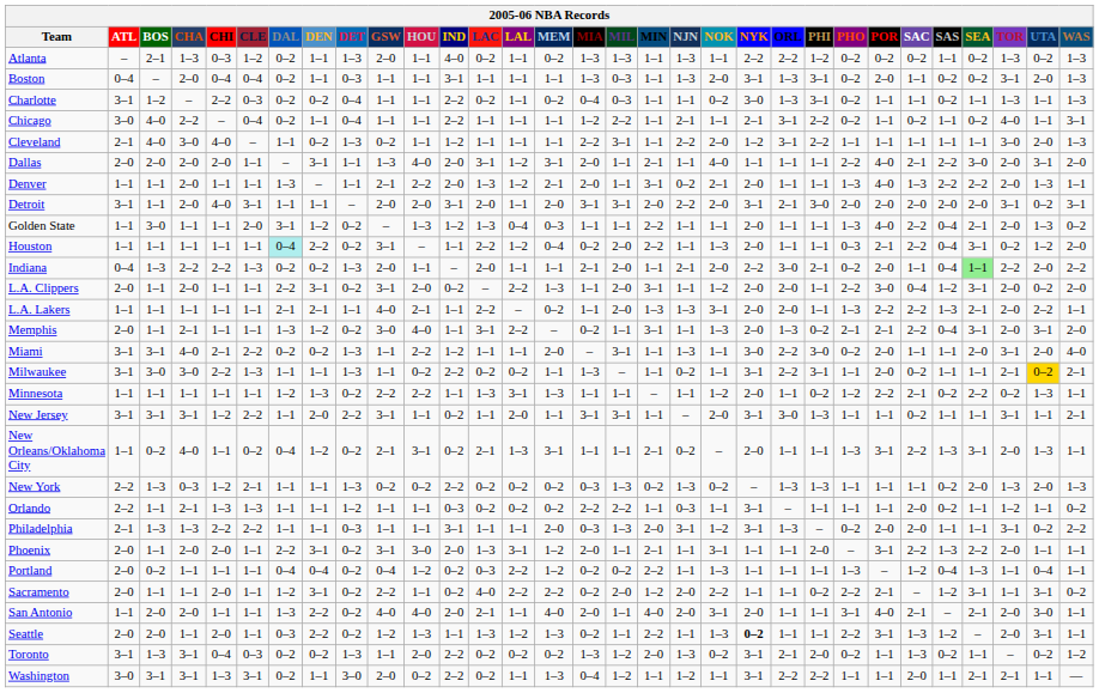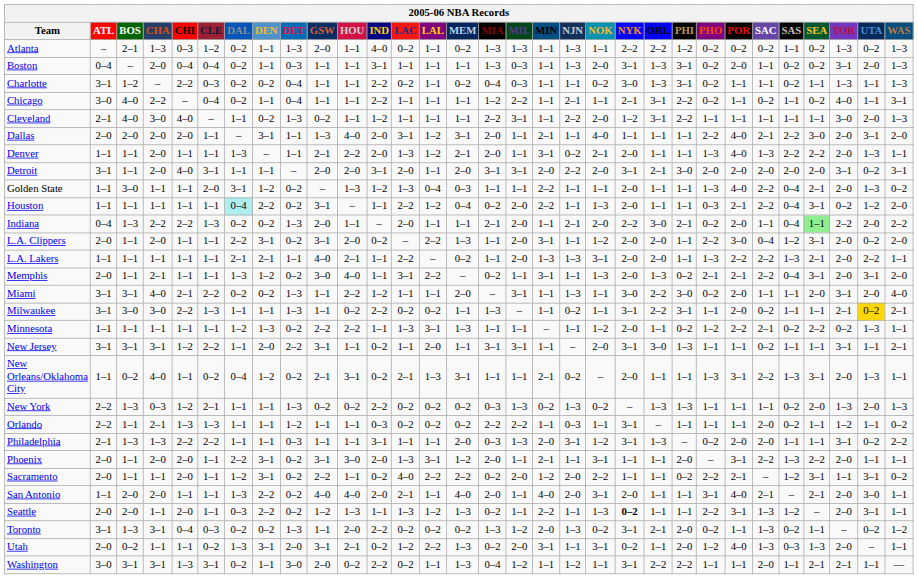 <table class="wikitable mw-collapsible mw-collapsed" style="font-size:86%; text-align:center;">
 <tr>
 <th colspan=31>2005-06 NBA Records</th>
 </tr>
 <tr>
 <th width=100>Team</th>
 <th style="background:#FF0000;color:#FFFFFF;width=35">ATL</th>
 <th style="background:#006400;color:#FFFFFF;width=35">BOS</th>
 <th style="background:#253E6A;color:#DF5106;width=35">CHA</th>
 <th style="background:#FF0000;color:#000000;width=35">CHI</th>
 <th style="background:#9F1F32;color:#001D43;width=35">CLE</th>
 <th style="background:#0055BA;color:#898D8F;width=35">DAL</th>
 <th style="background:#4C92CC;color:#FDB827;width=35">DEN</th>
 <th style="background:#006BB7;color:#ED164B;width=35">DET</th>
 <th style="background:#072E63;color:#DC5A34;width=35">GSW</th>
 <th style="background:#D31145;color:#CBD4D8;width=35">HOU</th>
 <th style="background:#000080;color:#FFD700;width=35">IND</th>
 <th style="background:#F9160D;color:#1A2E8B;width=35">LAC</th>
 <th style="background:#800080;color:#FFD700;width=35">LAL</th>
 <th style="background:#00265B;color:#BAD1EB;width=35">MEM</th>
 <th style="background:#000000;color:#8B0000;width=35">MIA</th>
 <th style="background:#00471B;color:#5C378A;width=35">MIL</th>
 <th style="background:#044D80;color:#000000;width=35">MIN</th>
 <th style="background:#12305B;color:#C4CED4;width=35">NJN</th>
 <th style="background:#0093B1;color:#FDB827;width=35">NOK</th>
 <th style="background:#0000FF;color:#FF8C00;width=35">NYK</th>
 <th style="background:#0000FF;color:#000000;width=35">ORL</th>
 <th style="background:#000000;color:#BB9754;width=35">PHI</th>
 <th style="background:#800080;color:#FF4500;width=35">PHO</th>
 <th style="background:#000000;color:#FF0000;width=35">POR</th>
 <th style="background:#6846A8;color:#FFFFFF;width=35">SAC</th>
 <th style="background:#000000;color:#C0C0C0;width=35">SAS</th>
 <th style="background:#005831;color:#FFC322;width=35">SEA</th>
 <th style="background:#7436BF;color:#BE0F34;width=35">TOR</th>
 <th style="background:#042A5C;color:#4C8ECC;width=35">UTA</th>
 <th style="background:#044D7D;color:#BC7A44;width=35">WAS</th>
 </tr>
 <tr>
 <td style="text-align:left;"><a href='#'>Atlanta</a></td>
 <td>–</td>
 <td>2–1</td>
 <td>1–3</td>
 <td>0–3</td>
 <td>1–2</td>
 <td>0–2</td>
 <td>1–1</td>
 <td>1–3</td>
 <td>2–0</td>
 <td>1–1</td>
 <td>4–0</td>
 <td>0–2</td>
 <td>1–1</td>
 <td>0–2</td>
 <td>1–3</td>
 <td>1–3</td>
 <td>1–1</td>
 <td>1–3</td>
 <td>1–1</td>
 <td>2–2</td>
 <td>2–2</td>
 <td>1–2</td>
 <td>0–2</td>
 <td>0–2</td>
 <td>0–2</td>
 <td>1–1</td>
 <td>0–2</td>
 <td>1–3</td>
 <td>0–2</td>
 <td>1–3</td>
 </tr>
 <tr>
 <td style="text-align:left;"><a href='#'>Boston</a></td>
 <td>0–4</td>
 <td>–</td>
 <td>2–0</td>
 <td>0–4</td>
 <td>0–4</td>
 <td>0–2</td>
 <td>1–1</td>
 <td>0–3</td>
 <td>1–1</td>
 <td>1–1</td>
 <td>3–1</td>
 <td>1–1</td>
 <td>1–1</td>
 <td>1–1</td>
 <td>1–3</td>
 <td>0–3</td>
 <td>1–1</td>
 <td>1–3</td>
 <td>2–0</td>
 <td>3–1</td>
 <td>1–3</td>
 <td>3–1</td>
 <td>0–2</td>
 <td>2–0</td>
 <td>1–1</td>
 <td>0–2</td>
 <td>0–2</td>
 <td>3–1</td>
 <td>2–0</td>
 <td>1–3</td>
 </tr>
 <tr>
 <td style="text-align:left;"><a href='#'>Charlotte</a></td>
 <td>3–1</td>
 <td>1–2</td>
 <td>–</td>
 <td>2–2</td>
 <td>0–3</td>
 <td>0–2</td>
 <td>0–2</td>
 <td>0–4</td>
 <td>1–1</td>
 <td>1–1</td>
 <td>2–2</td>
 <td>0–2</td>
 <td>1–1</td>
 <td>0–2</td>
 <td>0–4</td>
 <td>0–3</td>
 <td>1–1</td>
 <td>1–1</td>
 <td>0–2</td>
 <td>3–0</td>
 <td>1–3</td>
 <td>3–1</td>
 <td>0–2</td>
 <td>1–1</td>
 <td>1–1</td>
 <td>0–2</td>
 <td>1–1</td>
 <td>1–3</td>
 <td>1–1</td>
 <td>1–3</td>
 </tr>
 <tr>
 <td style="text-align:left;"><a href='#'>Chicago</a></td>
 <td>3–0</td>
 <td>4–0</td>
 <td>2–2</td>
 <td>–</td>
 <td>0–4</td>
 <td>0–2</td>
 <td>1–1</td>
 <td>0–4</td>
 <td>1–1</td>
 <td>1–1</td>
 <td>2–2</td>
 <td>1–1</td>
 <td>1–1</td>
 <td>1–1</td>
 <td>1–2</td>
 <td>2–2</td>
 <td>1–1</td>
 <td>2–1</td>
 <td>1–1</td>
 <td>2–1</td>
 <td>3–1</td>
 <td>2–2</td>
 <td>0–2</td>
 <td>1–1</td>
 <td>0–2</td>
 <td>1–1</td>
 <td>0–2</td>
 <td>4–0</td>
 <td>1–1</td>
 <td>3–1</td>
 </tr>
 <tr>
 <td style="text-align:left;"><a href='#'>Cleveland</a></td>
 <td>2–1</td>
 <td>4–0</td>
 <td>3–0</td>
 <td>4–0</td>
 <td>–</td>
 <td>1–1</td>
 <td>0–2</td>
 <td>1–3</td>
 <td>0–2</td>
 <td>1–1</td>
 <td>1–2</td>
 <td>1–1</td>
 <td>1–1</td>
 <td>1–1</td>
 <td>2–2</td>
 <td>3–1</td>
 <td>1–1</td>
 <td>2–2</td>
 <td>2–0</td>
 <td>1–2</td>
 <td>3–1</td>
 <td>2–2</td>
 <td>1–1</td>
 <td>1–1</td>
 <td>1–1</td>
 <td>1–1</td>
 <td>1–1</td>
 <td>3–0</td>
 <td>2–0</td>
 <td>1–3</td>
 </tr>
 <tr>
 <td style="text-align:left;"><a href='#'>Dallas</a></td>
 <td>2–0</td>
 <td>2–0</td>
 <td>2–0</td>
 <td>2–0</td>
 <td>1–1</td>
 <td>–</td>
 <td>3–1</td>
 <td>1–1</td>
 <td>1–3</td>
 <td>4–0</td>
 <td>2–0</td>
 <td>3–1</td>
 <td>1–2</td>
 <td>3–1</td>
 <td>2–0</td>
 <td>1–1</td>
 <td>2–1</td>
 <td>1–1</td>
 <td>4–0</td>
 <td>1–1</td>
 <td>1–1</td>
 <td>1–1</td>
 <td>2–2</td>
 <td>4–0</td>
 <td>2–1</td>
 <td>2–2</td>
 <td>3–0</td>
 <td>2–0</td>
 <td>3–1</td>
 <td>2–0</td>
 </tr>
 <tr>
 <td style="text-align:left;"><a href='#'>Denver</a></td>
 <td>1–1</td>
 <td>1–1</td>
 <td>2–0</td>
 <td>1–1</td>
 <td>1–1</td>
 <td>1–3</td>
 <td>–</td>
 <td>1–1</td>
 <td>2–1</td>
 <td>2–2</td>
 <td>2–0</td>
 <td>1–3</td>
 <td>1–2</td>
 <td>2–1</td>
 <td>2–0</td>
 <td>1–1</td>
 <td>3–1</td>
 <td>0–2</td>
 <td>2–1</td>
 <td>2–0</td>
 <td>1–1</td>
 <td>1–1</td>
 <td>1–3</td>
 <td>4–0</td>
 <td>1–3</td>
 <td>2–2</td>
 <td>2–2</td>
 <td>2–0</td>
 <td>1–3</td>
 <td>1–1</td>
 </tr>
 <tr>
 <td style="text-align:left;"><a href='#'>Detroit</a></td>
 <td>3–1</td>
 <td>1–1</td>
 <td>2–0</td>
 <td>4–0</td>
 <td>3–1</td>
 <td>1–1</td>
 <td>1–1</td>
 <td>–</td>
 <td>2–0</td>
 <td>2–0</td>
 <td>3–1</td>
 <td>2–0</td>
 <td>1–1</td>
 <td>2–0</td>
 <td>3–1</td>
 <td>3–1</td>
 <td>2–0</td>
 <td>2–2</td>
 <td>2–0</td>
 <td>3–1</td>
 <td>2–1</td>
 <td>3–0</td>
 <td>2–0</td>
 <td>2–0</td>
 <td>2–0</td>
 <td>2–0</td>
 <td>2–0</td>
 <td>3–1</td>
 <td>0–2</td>
 <td>3–1</td>
 </tr>
 <tr>
 <td style="text-align:left;">Golden State</td>
 <td>1–1</td>
 <td>3–0</td>
 <td>1–1</td>
 <td>1–1</td>
 <td>2–0</td>
 <td>3–1</td>
 <td>1–2</td>
 <td>0–2</td>
 <td>–</td>
 <td>1–3</td>
 <td>1–2</td>
 <td>1–3</td>
 <td>0–4</td>
 <td>0–3</td>
 <td>1–1</td>
 <td>1–1</td>
 <td>2–2</td>
 <td>1–1</td>
 <td>1–1</td>
 <td>2–0</td>
 <td>1–1</td>
 <td>1–1</td>
 <td>1–3</td>
 <td>4–0</td>
 <td>2–2</td>
 <td>0–4</td>
 <td>2–1</td>
 <td>2–0</td>
 <td>1–3</td>
 <td>0–2</td>
 </tr>
 <tr>
 <td style="text-align:left;"><a href='#'>Houston</a></td>
 <td>1–1</td>
 <td>1–1</td>
 <td>1–1</td>
 <td>1–1</td>
 <td>1–1</td>
 <td style="background: paleturquoise;">0–4</td>
 <td>2–2</td>
 <td>0–2</td>
 <td>3–1</td>
 <td>–</td>
 <td>1–1</td>
 <td>2–2</td>
 <td>1–2</td>
 <td>0–4</td>
 <td>0–2</td>
 <td>2–0</td>
 <td>2–2</td>
 <td>1–1</td>
 <td>1–3</td>
 <td>2–0</td>
 <td>1–1</td>
 <td>1–1</td>
 <td>0–3</td>
 <td>2–1</td>
 <td>2–2</td>
 <td>0–4</td>
 <td>3–1</td>
 <td>0–2</td>
 <td>1–2</td>
 <td>2–0</td>
 </tr>
 <tr>
 <td style="text-align:left;"><a href='#'>Indiana</a></td>
 <td>0–4</td>
 <td>1–3</td>
 <td>2–2</td>
 <td>2–2</td>
 <td>1–3</td>
 <td>0–2</td>
 <td>0–2</td>
 <td>1–3</td>
 <td>2–0</td>
 <td>1–1</td>
 <td>–</td>
 <td>2–0</td>
 <td>1–1</td>
 <td>1–1</td>
 <td>2–1</td>
 <td>2–0</td>
 <td>1–1</td>
 <td>2–1</td>
 <td>2–0</td>
 <td>2–2</td>
 <td>3–0</td>
 <td>2–1</td>
 <td>0–2</td>
 <td>2–0</td>
 <td>1–1</td>
 <td>0–4</td>
 <td style="background: lightgreen;">1–1</td>
 <td>2–2</td>
 <td>2–0</td>
 <td>2–2</td>
 </tr>
 <tr>
 <td style="text-align:left;"><a href='#'>L.A. Clippers</a></td>
 <td>2–0</td>
 <td>1–1</td>
 <td>2–0</td>
 <td>1–1</td>
 <td>1–1</td>
 <td>2–2</td>
 <td>3–1</td>
 <td>0–2</td>
 <td>3–1</td>
 <td>2–0</td>
 <td>0–2</td>
 <td>–</td>
 <td>2–2</td>
 <td>1–3</td>
 <td>1–1</td>
 <td>2–0</td>
 <td>3–1</td>
 <td>1–1</td>
 <td>1–2</td>
 <td>2–0</td>
 <td>2–0</td>
 <td>1–1</td>
 <td>2–2</td>
 <td>3–0</td>
 <td>0–4</td>
 <td>1–2</td>
 <td>3–1</td>
 <td>2–0</td>
 <td>0–2</td>
 <td>2–0</td>
 </tr>
 <tr>
 <td style="text-align:left;"><a href='#'>L.A. Lakers</a></td>
 <td>1–1</td>
 <td>1–1</td>
 <td>1–1</td>
 <td>1–1</td>
 <td>1–1</td>
 <td>2–1</td>
 <td>2–1</td>
 <td>1–1</td>
 <td>4–0</td>
 <td>2–1</td>
 <td>1–1</td>
 <td>2–2</td>
 <td>–</td>
 <td>0–2</td>
 <td>1–1</td>
 <td>2–0</td>
 <td>1–3</td>
 <td>1–3</td>
 <td>3–1</td>
 <td>2–0</td>
 <td>2–0</td>
 <td>1–1</td>
 <td>1–3</td>
 <td>2–2</td>
 <td>2–2</td>
 <td>1–3</td>
 <td>2–1</td>
 <td>2–0</td>
 <td>2–2</td>
 <td>1–1</td>
 </tr>
 <tr>
 <td style="text-align:left;"><a href='#'>Memphis</a></td>
 <td>2–0</td>
 <td>1–1</td>
 <td>2–1</td>
 <td>1–1</td>
 <td>1–1</td>
 <td>1–3</td>
 <td>1–2</td>
 <td>0–2</td>
 <td>3–0</td>
 <td>4–0</td>
 <td>1–1</td>
 <td>3–1</td>
 <td>2–2</td>
 <td>–</td>
 <td>0–2</td>
 <td>1–1</td>
 <td>3–1</td>
 <td>1–1</td>
 <td>1–3</td>
 <td>2–0</td>
 <td>1–3</td>
 <td>0–2</td>
 <td>2–1</td>
 <td>2–1</td>
 <td>2–2</td>
 <td>0–4</td>
 <td>3–1</td>
 <td>2–0</td>
 <td>3–1</td>
 <td>2–0</td>
 </tr>
 <tr>
 <td style="text-align:left;"><a href='#'>Miami</a></td>
 <td>3–1</td>
 <td>3–1</td>
 <td>4–0</td>
 <td>2–1</td>
 <td>2–2</td>
 <td>0–2</td>
 <td>0–2</td>
 <td>1–3</td>
 <td>1–1</td>
 <td>2–2</td>
 <td>1–2</td>
 <td>1–1</td>
 <td>1–1</td>
 <td>2–0</td>
 <td>–</td>
 <td>3–1</td>
 <td>1–1</td>
 <td>1–3</td>
 <td>1–1</td>
 <td>3–0</td>
 <td>2–2</td>
 <td>3–0</td>
 <td>0–2</td>
 <td>2–0</td>
 <td>1–1</td>
 <td>1–1</td>
 <td>2–0</td>
 <td>3–1</td>
 <td>2–0</td>
 <td>4–0</td>
 </tr>
 <tr>
 <td style="text-align:left;"><a href='#'>Milwaukee</a></td>
 <td>3–1</td>
 <td>3–0</td>
 <td>3–0</td>
 <td>2–2</td>
 <td>1–3</td>
 <td>1–1</td>
 <td>1–1</td>
 <td>1–3</td>
 <td>1–1</td>
 <td>0–2</td>
 <td>2–2</td>
 <td>0–2</td>
 <td>0–2</td>
 <td>1–1</td>
 <td>1–3</td>
 <td>–</td>
 <td>1–1</td>
 <td>0–2</td>
 <td>1–1</td>
 <td>3–1</td>
 <td>2–2</td>
 <td>3–1</td>
 <td>1–1</td>
 <td>2–0</td>
 <td>0–2</td>
 <td>1–1</td>
 <td>1–1</td>
 <td>2–1</td>
 <td style="background: gold;">0–2</td>
 <td>2–1</td>
 </tr>
 <tr>
 <td style="text-align:left;"><a href='#'>Minnesota</a></td>
 <td>1–1</td>
 <td>1–1</td>
 <td>1–1</td>
 <td>1–1</td>
 <td>1–1</td>
 <td>1–2</td>
 <td>1–3</td>
 <td>0–2</td>
 <td>2–2</td>
 <td>2–2</td>
 <td>1–1</td>
 <td>1–3</td>
 <td>3–1</td>
 <td>1–3</td>
 <td>1–1</td>
 <td>1–1</td>
 <td>–</td>
 <td>1–1</td>
 <td>1–2</td>
 <td>2–0</td>
 <td>1–1</td>
 <td>0–2</td>
 <td>1–2</td>
 <td>2–2</td>
 <td>2–1</td>
 <td>0–2</td>
 <td>2–2</td>
 <td>0–2</td>
 <td>1–3</td>
 <td>1–1</td>
 </tr>
 <tr>
 <td style="text-align:left;"><a href='#'>New Jersey</a></td>
 <td>3–1</td>
 <td>3–1</td>
 <td>3–1</td>
 <td>1–2</td>
 <td>2–2</td>
 <td>1–1</td>
 <td>2–0</td>
 <td>2–2</td>
 <td>3–1</td>
 <td>1–1</td>
 <td>0–2</td>
 <td>1–1</td>
 <td>2–0</td>
 <td>1–1</td>
 <td>3–1</td>
 <td>3–1</td>
 <td>1–1</td>
 <td>–</td>
 <td>2–0</td>
 <td>3–1</td>
 <td>3–0</td>
 <td>1–3</td>
 <td>1–1</td>
 <td>1–1</td>
 <td>0–2</td>
 <td>1–1</td>
 <td>1–1</td>
 <td>3–1</td>
 <td>1–1</td>
 <td>2–1</td>
 </tr>
 <tr>
 <td style="text-align:left;"><a href='#'>New Orleans/Oklahoma City</a></td>
 <td>1–1</td>
 <td>0–2</td>
 <td>4–0</td>
 <td>1–1</td>
 <td>0–2</td>
 <td>0–4</td>
 <td>1–2</td>
 <td>0–2</td>
 <td>2–1</td>
 <td>3–1</td>
 <td>0–2</td>
 <td>2–1</td>
 <td>1–3</td>
 <td>3–1</td>
 <td>1–1</td>
 <td>1–1</td>
 <td>2–1</td>
 <td>0–2</td>
 <td>–</td>
 <td>2–0</td>
 <td>1–1</td>
 <td>1–1</td>
 <td>1–3</td>
 <td>3–1</td>
 <td>2–2</td>
 <td>1–3</td>
 <td>3–1</td>
 <td>2–0</td>
 <td>1–3</td>
 <td>1–1</td>
 </tr>
 <tr>
 <td style="text-align:left;"><a href='#'>New York</a></td>
 <td>2–2</td>
 <td>1–3</td>
 <td>0–3</td>
 <td>1–2</td>
 <td>2–1</td>
 <td>1–1</td>
 <td>1–1</td>
 <td>1–3</td>
 <td>0–2</td>
 <td>0–2</td>
 <td>2–2</td>
 <td>0–2</td>
 <td>0–2</td>
 <td>0–2</td>
 <td>0–3</td>
 <td>1–3</td>
 <td>0–2</td>
 <td>1–3</td>
 <td>0–2</td>
 <td>–</td>
 <td>1–3</td>
 <td>1–3</td>
 <td>1–1</td>
 <td>1–1</td>
 <td>1–1</td>
 <td>0–2</td>
 <td>2–0</td>
 <td>1–3</td>
 <td>2–0</td>
 <td>1–3</td>
 </tr>
 <tr>
 <td style="text-align:left;"><a href='#'>Orlando</a></td>
 <td>2–2</td>
 <td>1–1</td>
 <td>2–1</td>
 <td>1–3</td>
 <td>1–3</td>
 <td>1–1</td>
 <td>1–1</td>
 <td>1–2</td>
 <td>1–1</td>
 <td>1–1</td>
 <td>0–3</td>
 <td>0–2</td>
 <td>0–2</td>
 <td>0–2</td>
 <td>2–2</td>
 <td>2–2</td>
 <td>1–1</td>
 <td>0–3</td>
 <td>1–1</td>
 <td>3–1</td>
 <td>–</td>
 <td>1–1</td>
 <td>1–1</td>
 <td>1–1</td>
 <td>2–0</td>
 <td>0–2</td>
 <td>1–1</td>
 <td>1–2</td>
 <td>1–1</td>
 <td>0–2</td>
 </tr>
 <tr>
 <td style="text-align:left;"><a href='#'>Philadelphia</a></td>
 <td>2–1</td>
 <td>1–3</td>
 <td>1–3</td>
 <td>2–2</td>
 <td>2–2</td>
 <td>1–1</td>
 <td>1–1</td>
 <td>0–3</td>
 <td>1–1</td>
 <td>1–1</td>
 <td>3–1</td>
 <td>1–1</td>
 <td>1–1</td>
 <td>2–0</td>
 <td>0–3</td>
 <td>1–3</td>
 <td>2–0</td>
 <td>3–1</td>
 <td>1–2</td>
 <td>3–1</td>
 <td>1–3</td>
 <td>–</td>
 <td>0–2</td>
 <td>2–0</td>
 <td>2–0</td>
 <td>1–1</td>
 <td>1–1</td>
 <td>3–1</td>
 <td>0–2</td>
 <td>2–2</td>
 </tr>
 <tr>
 <td style="text-align:left;"><a href='#'>Phoenix</a></td>
 <td>2–0</td>
 <td>1–1</td>
 <td>2–0</td>
 <td>2–0</td>
 <td>1–1</td>
 <td>2–2</td>
 <td>3–1</td>
 <td>0–2</td>
 <td>3–1</td>
 <td>3–0</td>
 <td>2–0</td>
 <td>1–3</td>
 <td>3–1</td>
 <td>1–2</td>
 <td>2–0</td>
 <td>1–1</td>
 <td>2–1</td>
 <td>1–1</td>
 <td>3–1</td>
 <td>1–1</td>
 <td>1–1</td>
 <td>2–0</td>
 <td>–</td>
 <td>3–1</td>
 <td>2–2</td>
 <td>1–3</td>
 <td>2–2</td>
 <td>2–0</td>
 <td>1–1</td>
 <td>1–1</td>
 </tr>
 <tr>
-<td style="text-align:left;"><a href='#'>Portland</a></td>
-<td>2–0</td>
-<td>0–2</td>
-<td>1–1</td>
-<td>1–1</td>
-<td>1–1</td>
-<td>0–4</td>
-<td>0–4</td>
-<td>0–2</td>
-<td>0–4</td>
-<td>1–2</td>
-<td>0–2</td>
-<td>0–3</td>
-<td>2–2</td>
-<td>1–2</td>
-<td>0–2</td>
-<td>0–2</td>
-<td>2–2</td>
-<td>1–1</td>
-<td>1–3</td>
-<td>1–1</td>
-<td>1–1</td>
-<td>1–1</td>
-<td>1–3</td>
-<td>–</td>
-<td>1–2</td>
-<td>0–4</td>
-<td>1–3</td>
-<td>1–1</td>
-<td>0–4</td>
-<td>1–1</td>
-</tr>
-<tr>
 <td style="text-align:left;"><a href='#'>Sacramento</a></td>
 <td>2–0</td>
 <td>1–1</td>
 <td>1–1</td>
 <td>2–0</td>
 <td>1–1</td>
 <td>1–2</td>
 <td>3–1</td>
 <td>0–2</td>
 <td>2–2</td>
 <td>1–1</td>
 <td>0–2</td>
 <td>4–0</td>
 <td>2–2</td>
 <td>2–2</td>
 <td>0–2</td>
 <td>2–0</td>
 <td>1–2</td>
 <td>2–0</td>
 <td>2–2</td>
 <td>1–1</td>
 <td>1–1</td>
 <td>0–2</td>
 <td>2–2</td>
 <td>2–1</td>
 <td>–</td>
 <td>1–2</td>
 <td>3–1</td>
 <td>1–1</td>
 <td>3–1</td>
 <td>0–2</td>
 </tr>
 <tr>
 <td style="text-align:left;"><a href='#'>San Antonio</a></td>
 <td>1–1</td>
 <td>2–0</td>
 <td>2–0</td>
 <td>1–1</td>
 <td>1–1</td>
 <td>1–3</td>
 <td>2–2</td>
 <td>0–2</td>
 <td>4–0</td>
 <td>4–0</td>
 <td>2–0</td>
 <td>2–1</td>
 <td>1–1</td>
 <td>4–0</td>
 <td>2–0</td>
 <td>1–1</td>
 <td>4–0</td>
 <td>2–0</td>
 <td>3–1</td>
 <td>2–0</td>
 <td>1–1</td>
 <td>1–1</td>
 <td>3–1</td>
 <td>4–0</td>
 <td>2–1</td>
 <td>–</td>
 <td>2–1</td>
 <td>2–0</td>
 <td>3–0</td>
 <td>1–1</td>
 </tr>
 <tr>
 <td style="text-align:left;"><a href='#'>Seattle</a></td>
 <td>2–0</td>
 <td>2–0</td>
 <td>1–1</td>
 <td>2–0</td>
 <td>1–1</td>
 <td>0–3</td>
 <td>2–2</td>
 <td>0–2</td>
 <td>1–2</td>
 <td>1–3</td>
 <td>1–1</td>
 <td>1–3</td>
 <td>1–2</td>
 <td>1–3</td>
 <td>0–2</td>
 <td>1–1</td>
 <td>2–2</td>
 <td>1–1</td>
 <td>1–3</td>
 <td><strong>0–2</strong></td>
 <td>1–1</td>
 <td>1–1</td>
 <td>2–2</td>
 <td>3–1</td>
 <td>1–3</td>
 <td>1–2</td>
 <td>–</td>
 <td>2–0</td>
 <td>3–1</td>
 <td>1–1</td>
 </tr>
 <tr>
 <td style="text-align:left;"><a href='#'>Toronto</a></td>
 <td>3–1</td>
 <td>1–3</td>
 <td>3–1</td>
 <td>0–4</td>
 <td>0–3</td>
 <td>0–2</td>
 <td>0–2</td>
 <td>1–3</td>
 <td>1–1</td>
 <td>2–0</td>
 <td>2–2</td>
 <td>0–2</td>
 <td>0–2</td>
 <td>0–2</td>
 <td>1–3</td>
 <td>1–2</td>
 <td>2–0</td>
 <td>1–3</td>
 <td>0–2</td>
 <td>3–1</td>
 <td>2–1</td>
 <td>2–0</td>
 <td>0–2</td>
 <td>1–1</td>
 <td>1–3</td>
 <td>0–2</td>
 <td>1–1</td>
 <td>–</td>
 <td>0–2</td>
 <td>1–2</td>
 </tr>
 <tr>
+<td style="text-align:left;"><a href='#'>Utah</a></td>
+<td>2–0</td>
+<td>0–2</td>
+<td>1–1</td>
+<td>1–1</td>
+<td>0–2</td>
+<td>1–3</td>
+<td>3–1</td>
+<td>2–0</td>
+<td>3–1</td>
+<td>2–1</td>
+<td>0–2</td>
+<td>1–2</td>
+<td>2–2</td>
+<td>1–3</td>
+<td>0–2</td>
+<td>2–0</td>
+<td>3–1</td>
+<td>1–1</td>
+<td>3–1</td>
+<td>0–2</td>
+<td>1–1</td>
+<td>2–0</td>
+<td>1–2</td>
+<td>4–0</td>
+<td>1–3</td>
+<td>0–3</td>
+<td>1–3</td>
+<td>2–0</td>
+<td>–</td>
+<td>1–1</td>
+</tr>
+<tr>
 <td style="text-align:left;"><a href='#'>Washington</a></td>
 <td>3–0</td>
 <td>3–1</td>
 <td>3–1</td>
 <td>1–3</td>
 <td>3–1</td>
 <td>0–2</td>
 <td>1–1</td>
 <td>3–0</td>
 <td>2–0</td>
 <td>0–2</td>
 <td>2–2</td>
 <td>0–2</td>
 <td>1–1</td>
 <td>1–3</td>
 <td>0–4</td>
 <td>1–2</td>
 <td>1–1</td>
 <td>1–2</td>
 <td>1–1</td>
 <td>3–1</td>
 <td>2–2</td>
 <td>2–2</td>
 <td>1–1</td>
 <td>1–1</td>
 <td>2–0</td>
 <td>1–1</td>
 <td>2–1</td>
 <td>2–1</td>
 <td>1–1</td>
 <td>—</td>
 </tr>
 </table>
